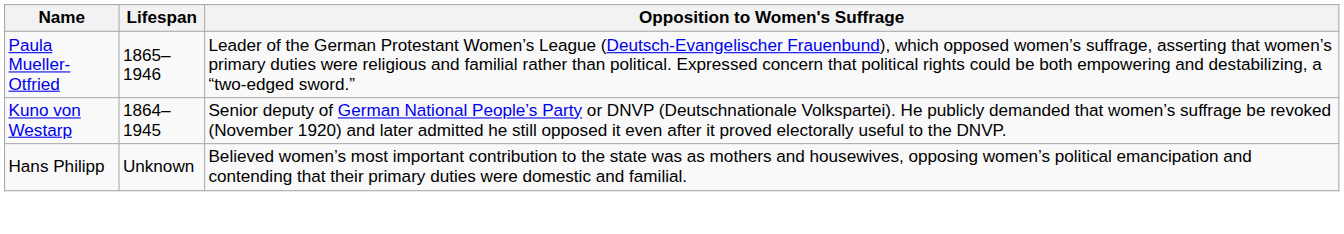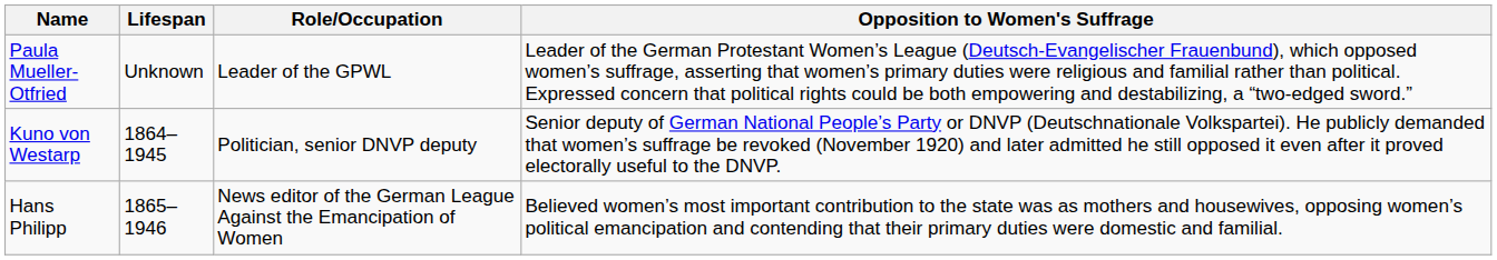 <table class="wikitable sortable">
 <tr>
 <th>Name</th>
 <th>Lifespan</th>
+<th>Role/Occupation</th>
 <th>Opposition to Women's Suffrage</th>
 </tr>
 <tr>
 <td><a href='#'>Paula Mueller-Otfried</a></td>
-<td>1865–1946</td>
+<td>Unknown</td>
+<td>Leader of the GPWL</td>
 <td>Leader of the German Protestant Women’s League (<a href='#'>Deutsch-Evangelischer Frauenbund</a>), which opposed women’s suffrage, asserting that women’s primary duties were religious and familial rather than political. Expressed concern that political rights could be both empowering and destabilizing, a “two-edged sword.”</td>
 </tr>
 <tr>
 <td><a href='#'>Kuno von Westarp</a></td>
 <td>1864–1945</td>
+<td>Politician, senior DNVP deputy</td>
 <td>Senior deputy of <a href='#'>German National People’s Party</a> or DNVP (Deutschnationale Volkspartei). He publicly demanded that women’s suffrage be revoked (November 1920) and later admitted he still opposed it even after it proved electorally useful to the DNVP.</td>
 </tr>
 <tr>
 <td>Hans Philipp</td>
-<td>Unknown</td>
+<td>1865–1946</td>
+<td>News editor of the German League Against the Emancipation of Women</td>
 <td>Believed women’s most important contribution to the state was as mothers and housewives, opposing women’s political emancipation and contending that their primary duties were domestic and familial.</td>
 </tr>
 </table>
